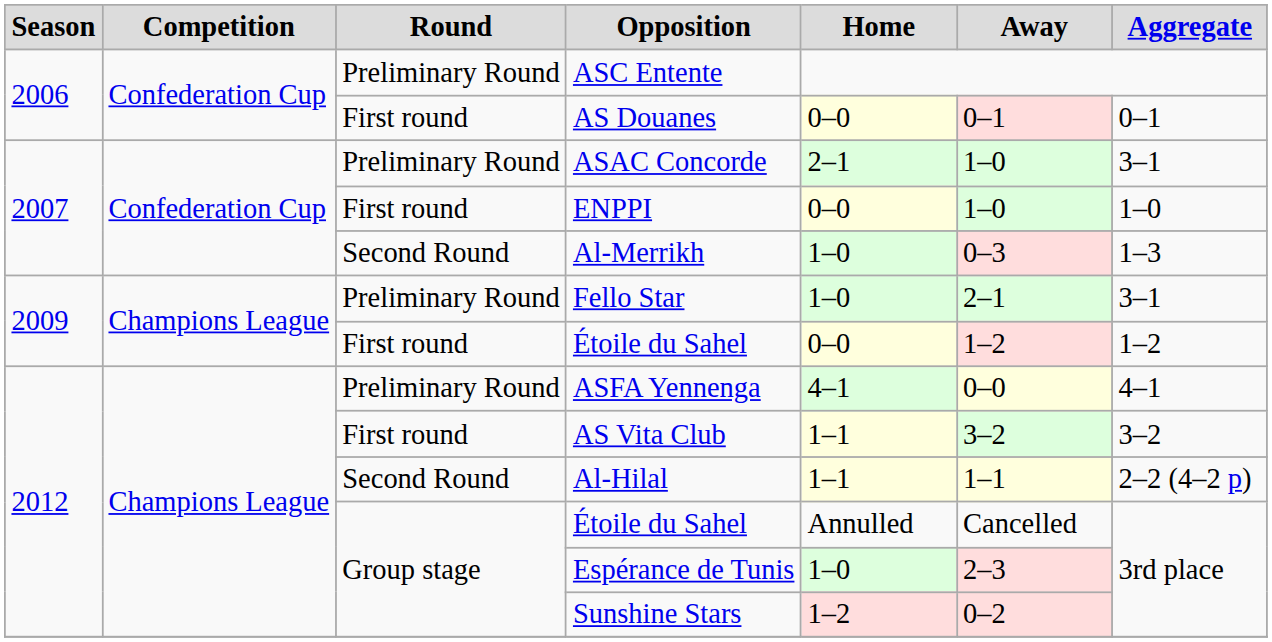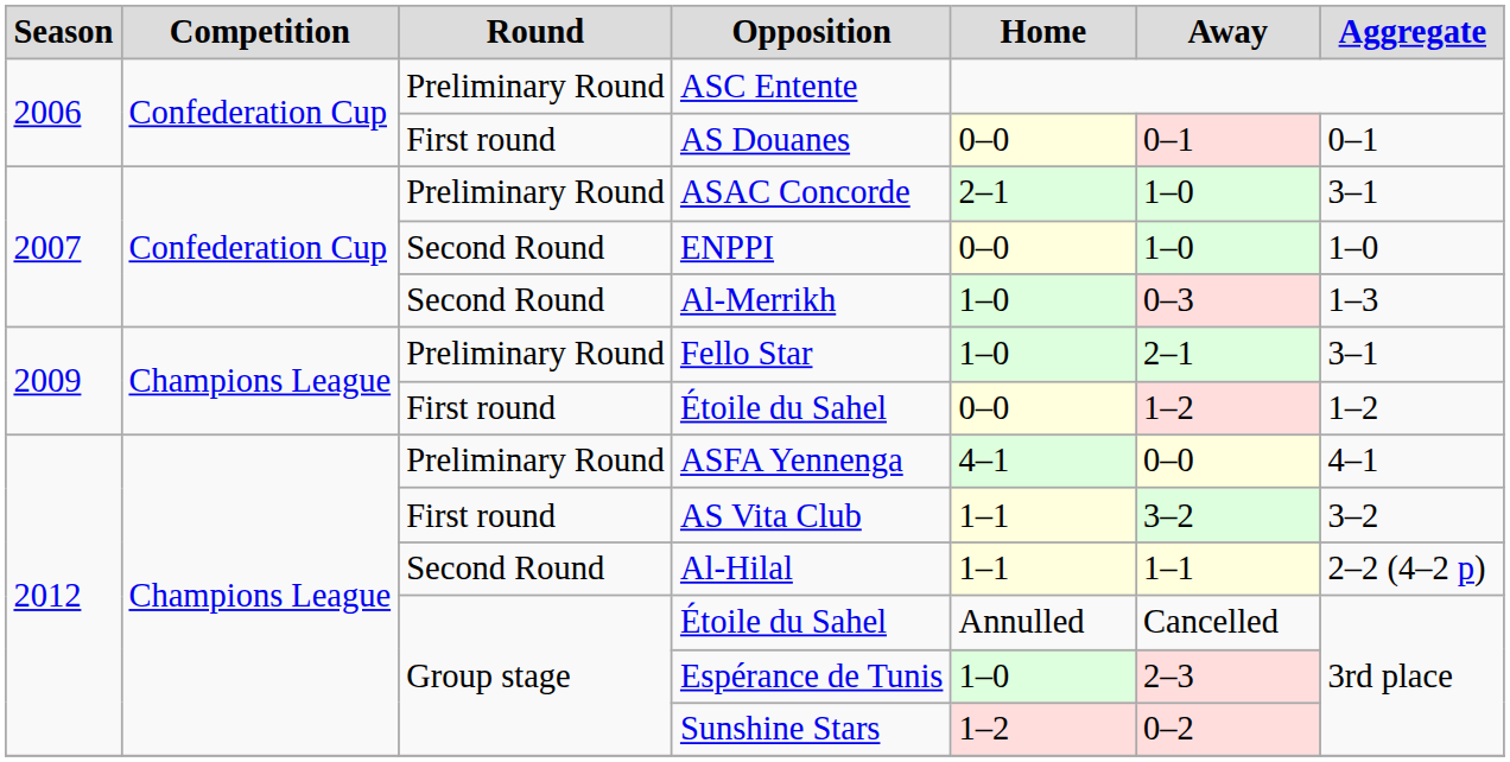 <table class="sortable plainrowheaders wikitable">
 <tr>
 <th style="background:#DCDCDC">Season</th>
 <th style="background:#DCDCDC">Competition</th>
 <th style="background:#DCDCDC">Round</th>
 <th style="background:#DCDCDC">Opposition</th>
 <th width="80" style="background:#DCDCDC">Home</th>
 <th width="80" style="background:#DCDCDC">Away</th>
 <th width="80" style="background:#DCDCDC"><a href='#'>Aggregate</a></th>
 </tr>
 <tr>
 <td rowspan="2"><a href='#'>2006</a></td>
 <td rowspan="2"><a href='#'>Confederation Cup</a></td>
 <td align=left>Preliminary Round</td>
 <td align=left> <a href='#'>ASC Entente</a></td>
 <td align=center colspan="3"></td>
 </tr>
 <tr>
 <td align=left>First round</td>
 <td align=left> <a href='#'>AS Douanes</a></td>
 <td bgcolor="#ffffdd">0–0</td>
 <td bgcolor="#ffdddd">0–1</td>
 <td>0–1</td>
 </tr>
 <tr>
 <td rowspan="3"><a href='#'>2007</a></td>
 <td rowspan="3"><a href='#'>Confederation Cup</a></td>
 <td align=left>Preliminary Round</td>
 <td align=left> <a href='#'>ASAC Concorde</a></td>
 <td bgcolor="#ddffdd">2–1</td>
 <td bgcolor="#ddffdd">1–0</td>
 <td>3–1</td>
 </tr>
 <tr>
-<td align=left>First round</td>
+<td align=left>Second Round</td>
 <td align=left> <a href='#'>ENPPI</a></td>
 <td bgcolor="#ffffdd">0–0</td>
 <td bgcolor="#ddffdd">1–0</td>
 <td>1–0</td>
 </tr>
 <tr>
 <td align=left>Second Round</td>
 <td align=left> <a href='#'>Al-Merrikh</a></td>
 <td bgcolor="#ddffdd">1–0</td>
 <td bgcolor="#ffdddd">0–3</td>
 <td>1–3</td>
 </tr>
 <tr>
 <td rowspan="2"><a href='#'>2009</a></td>
 <td rowspan="2"><a href='#'>Champions League</a></td>
 <td align=left>Preliminary Round</td>
 <td align=left> <a href='#'>Fello Star</a></td>
 <td bgcolor="#ddffdd">1–0</td>
 <td bgcolor="#ddffdd">2–1</td>
 <td>3–1</td>
 </tr>
 <tr>
 <td align=left>First round</td>
 <td align=left> <a href='#'>Étoile du Sahel</a></td>
 <td bgcolor="#ffffdd">0–0</td>
 <td bgcolor="#ffdddd">1–2</td>
 <td>1–2</td>
 </tr>
 <tr>
 <td rowspan="6"><a href='#'>2012</a></td>
 <td rowspan="6"><a href='#'>Champions League</a></td>
 <td align=left>Preliminary Round</td>
 <td align=left> <a href='#'>ASFA Yennenga</a></td>
 <td bgcolor="#ddffdd">4–1</td>
 <td bgcolor="#ffffdd">0–0</td>
 <td>4–1</td>
 </tr>
 <tr>
 <td align=left>First round</td>
 <td align=left> <a href='#'>AS Vita Club</a></td>
 <td bgcolor="#ffffdd">1–1</td>
 <td bgcolor="#ddffdd">3–2</td>
 <td>3–2</td>
 </tr>
 <tr>
 <td align=left>Second Round</td>
 <td align=left> <a href='#'>Al-Hilal</a></td>
 <td bgcolor="#ffffdd">1–1</td>
 <td bgcolor="#ffffdd">1–1</td>
 <td>2–2 (4–2 <a href='#'>p</a>)</td>
 </tr>
 <tr>
 <td rowspan="3">Group stage</td>
 <td align=left> <a href='#'>Étoile du Sahel</a></td>
 <td>Annulled</td>
 <td>Cancelled</td>
 <td rowspan="3">3rd place</td>
 </tr>
 <tr>
 <td align=left> <a href='#'>Espérance de Tunis</a></td>
 <td bgcolor="#ddffdd">1–0</td>
 <td bgcolor="#ffdddd">2–3</td>
 </tr>
 <tr>
 <td align=left> <a href='#'>Sunshine Stars</a></td>
 <td bgcolor="#ffdddd">1–2</td>
 <td bgcolor="#ffdddd">0–2</td>
 </tr>
 <tr>
 </tr>
 </table>
